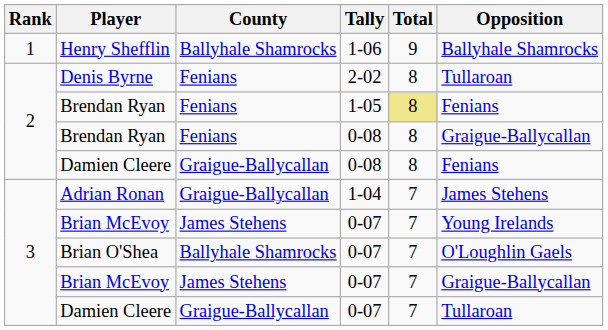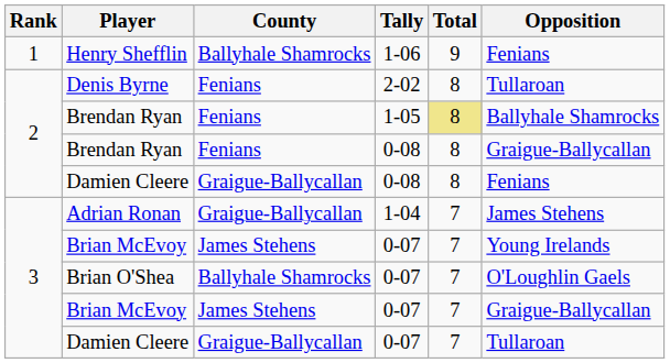 <table class="wikitable">
 <tr>
 <th>Rank</th>
 <th>Player</th>
 <th>County</th>
 <th>Tally</th>
 <th>Total</th>
 <th>Opposition</th>
 </tr>
 <tr>
 <td rowspan=1 align=center>1</td>
 <td><a href='#'>Henry Shefflin</a></td>
 <td><a href='#'>Ballyhale Shamrocks</a></td>
 <td align=center>1-06</td>
 <td align=center>9</td>
-<td><a href='#'>Ballyhale Shamrocks</a></td>
+<td><a href='#'>Fenians</a></td>
 </tr>
 <tr>
 <td rowspan=4 align=center>2</td>
 <td><a href='#'>Denis Byrne</a></td>
 <td><a href='#'>Fenians</a></td>
 <td align=center>2-02</td>
 <td align=center>8</td>
 <td><a href='#'>Tullaroan</a></td>
 </tr>
 <tr>
 <td>Brendan Ryan</td>
 <td><a href='#'>Fenians</a></td>
 <td align=center>1-05</td>
 <td align=center style="background: khaki;">8</td>
-<td><a href='#'>Fenians</a></td>
+<td><a href='#'>Ballyhale Shamrocks</a></td>
 </tr>
 <tr>
 <td>Brendan Ryan</td>
 <td><a href='#'>Fenians</a></td>
 <td align=center>0-08</td>
 <td align=center>8</td>
 <td><a href='#'>Graigue-Ballycallan</a></td>
 </tr>
 <tr>
 <td>Damien Cleere</td>
 <td><a href='#'>Graigue-Ballycallan</a></td>
 <td align=center>0-08</td>
 <td align=center>8</td>
 <td><a href='#'>Fenians</a></td>
 </tr>
 <tr>
 <td rowspan=5 align=center>3</td>
 <td><a href='#'>Adrian Ronan</a></td>
 <td><a href='#'>Graigue-Ballycallan</a></td>
 <td align=center>1-04</td>
 <td align=center>7</td>
 <td><a href='#'>James Stehens</a></td>
 </tr>
 <tr>
 <td><a href='#'>Brian McEvoy</a></td>
 <td><a href='#'>James Stehens</a></td>
 <td align=center>0-07</td>
 <td align=center>7</td>
 <td><a href='#'>Young Irelands</a></td>
 </tr>
 <tr>
 <td>Brian O'Shea</td>
 <td><a href='#'>Ballyhale Shamrocks</a></td>
 <td align=center>0-07</td>
 <td align=center>7</td>
 <td><a href='#'>O'Loughlin Gaels</a></td>
 </tr>
 <tr>
 <td><a href='#'>Brian McEvoy</a></td>
 <td><a href='#'>James Stehens</a></td>
 <td align=center>0-07</td>
 <td align=center>7</td>
 <td><a href='#'>Graigue-Ballycallan</a></td>
 </tr>
 <tr>
 <td>Damien Cleere</td>
 <td><a href='#'>Graigue-Ballycallan</a></td>
 <td align=center>0-07</td>
 <td align=center>7</td>
 <td><a href='#'>Tullaroan</a></td>
 </tr>
 </table>
